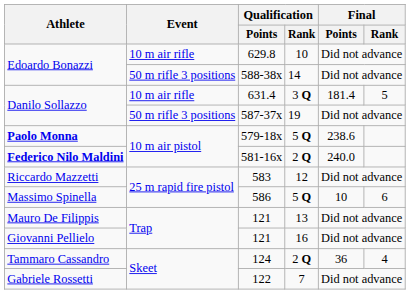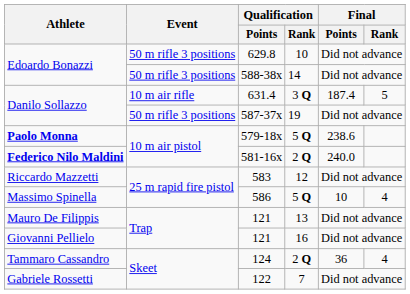 <table class="wikitable" style="font-size:90%">
 <tr>
 <th rowspan="2">Athlete</th>
 <th rowspan="2">Event</th>
 <th colspan=2>Qualification</th>
 <th colspan=2>Final</th>
 </tr>
 <tr style="font-size:95%">
 <th>Points</th>
 <th>Rank</th>
 <th>Points</th>
 <th>Rank</th>
 </tr>
 <tr align=center>
 <td rowspan="2" align="left"><a href='#'>Edoardo Bonazzi</a></td>
-<td align="left"><a href='#'>10 m air rifle</a></td>
+<td><a href='#'>50 m rifle 3 positions</a></td>
 <td>629.8</td>
 <td>10</td>
 <td colspan=2>Did not advance</td>
 </tr>
 <tr>
 <td><a href='#'>50 m rifle 3 positions</a></td>
 <td>588-38x</td>
 <td>14</td>
 <td colspan=2>Did not advance</td>
 </tr>
 <tr>
 <td rowspan="2"><a href='#'>Danilo Sollazzo</a></td>
 <td><a href='#'>10 m air rifle</a></td>
 <td align=center>631.4</td>
 <td align=center>3 <strong>Q</strong></td>
-<td align=center>181.4</td>
+<td align=center>187.4</td>
 <td align=center>5</td>
 </tr>
 <tr>
 <td><a href='#'>50 m rifle 3 positions</a></td>
 <td>587-37x</td>
 <td>19</td>
 <td colspan=2>Did not advance</td>
 </tr>
 <tr align=center>
 <td align=left><strong><a href='#'>Paolo Monna</a></strong></td>
 <td align=left rowspan=2><a href='#'>10 m air pistol</a></td>
 <td>579-18x</td>
 <td>5 <strong>Q</strong></td>
 <td>238.6</td>
 <td></td>
 </tr>
 <tr align=center>
 <td align=left><strong><a href='#'>Federico Nilo Maldini</a></strong></td>
 <td>581-16x</td>
 <td>2 <strong>Q</strong></td>
 <td>240.0</td>
 <td></td>
 </tr>
 <tr align=center>
 <td align=left><a href='#'>Riccardo Mazzetti</a></td>
 <td rowspan="2" align=left><a href='#'>25 m rapid fire pistol</a></td>
 <td>583</td>
 <td>12</td>
 <td colspan=2>Did not advance</td>
 </tr>
 <tr align=center>
 <td align=left><a href='#'>Massimo Spinella</a></td>
 <td>586</td>
 <td>5 <strong>Q</strong></td>
 <td>10</td>
-<td>6</td>
+<td>4</td>
 </tr>
 <tr align=center>
 <td align=left><a href='#'>Mauro De Filippis</a></td>
 <td align=left rowspan=2><a href='#'>Trap</a></td>
 <td>121</td>
 <td>13</td>
 <td colspan=2>Did not advance</td>
 </tr>
 <tr align=center>
 <td align=left><a href='#'>Giovanni Pellielo</a></td>
 <td>121</td>
 <td>16</td>
 <td colspan=2>Did not advance</td>
 </tr>
 <tr align=center>
 <td align=left><a href='#'>Tammaro Cassandro</a></td>
 <td rowspan="2" align="left"><a href='#'>Skeet</a></td>
 <td>124</td>
 <td>2 <strong>Q</strong></td>
 <td>36</td>
 <td>4</td>
 </tr>
 <tr align=center>
 <td align=left><a href='#'>Gabriele Rossetti</a></td>
 <td>122</td>
 <td>7</td>
 <td colspan=2>Did not advance</td>
 </tr>
 </table>
